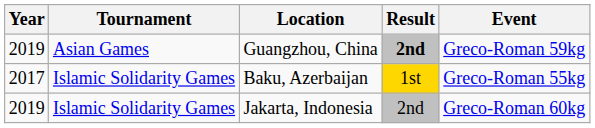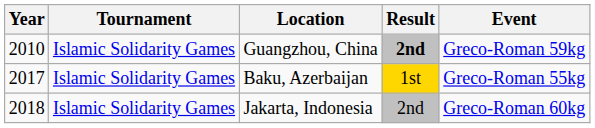 <table class="wikitable" style="font-size:95%;">
 <tr>
 <th>Year</th>
 <th>Tournament</th>
 <th>Location</th>
 <th>Result</th>
 <th>Event</th>
 </tr>
 <tr>
-<td>2019</td>
-<td><a href='#'>Asian Games</a></td>
+<td>2010</td>
+<td><a href='#'>Islamic Solidarity Games</a></td>
 <td>Guangzhou, China</td>
 <td align="center" bgcolor="silver"><strong>2nd</strong></td>
 <td><a href='#'>Greco-Roman 59kg</a></td>
 </tr>
 <tr>
 <td>2017</td>
 <td><a href='#'>Islamic Solidarity Games</a></td>
 <td>Baku, Azerbaijan</td>
 <td align="center" bgcolor="gold">1st</td>
 <td><a href='#'>Greco-Roman 55kg</a></td>
 </tr>
 <tr>
-<td>2019</td>
+<td>2018</td>
 <td><a href='#'>Islamic Solidarity Games</a></td>
 <td>Jakarta, Indonesia</td>
 <td align="center" bgcolor="silver">2nd</td>
 <td><a href='#'>Greco-Roman 60kg</a></td>
 </tr>
 </table>
